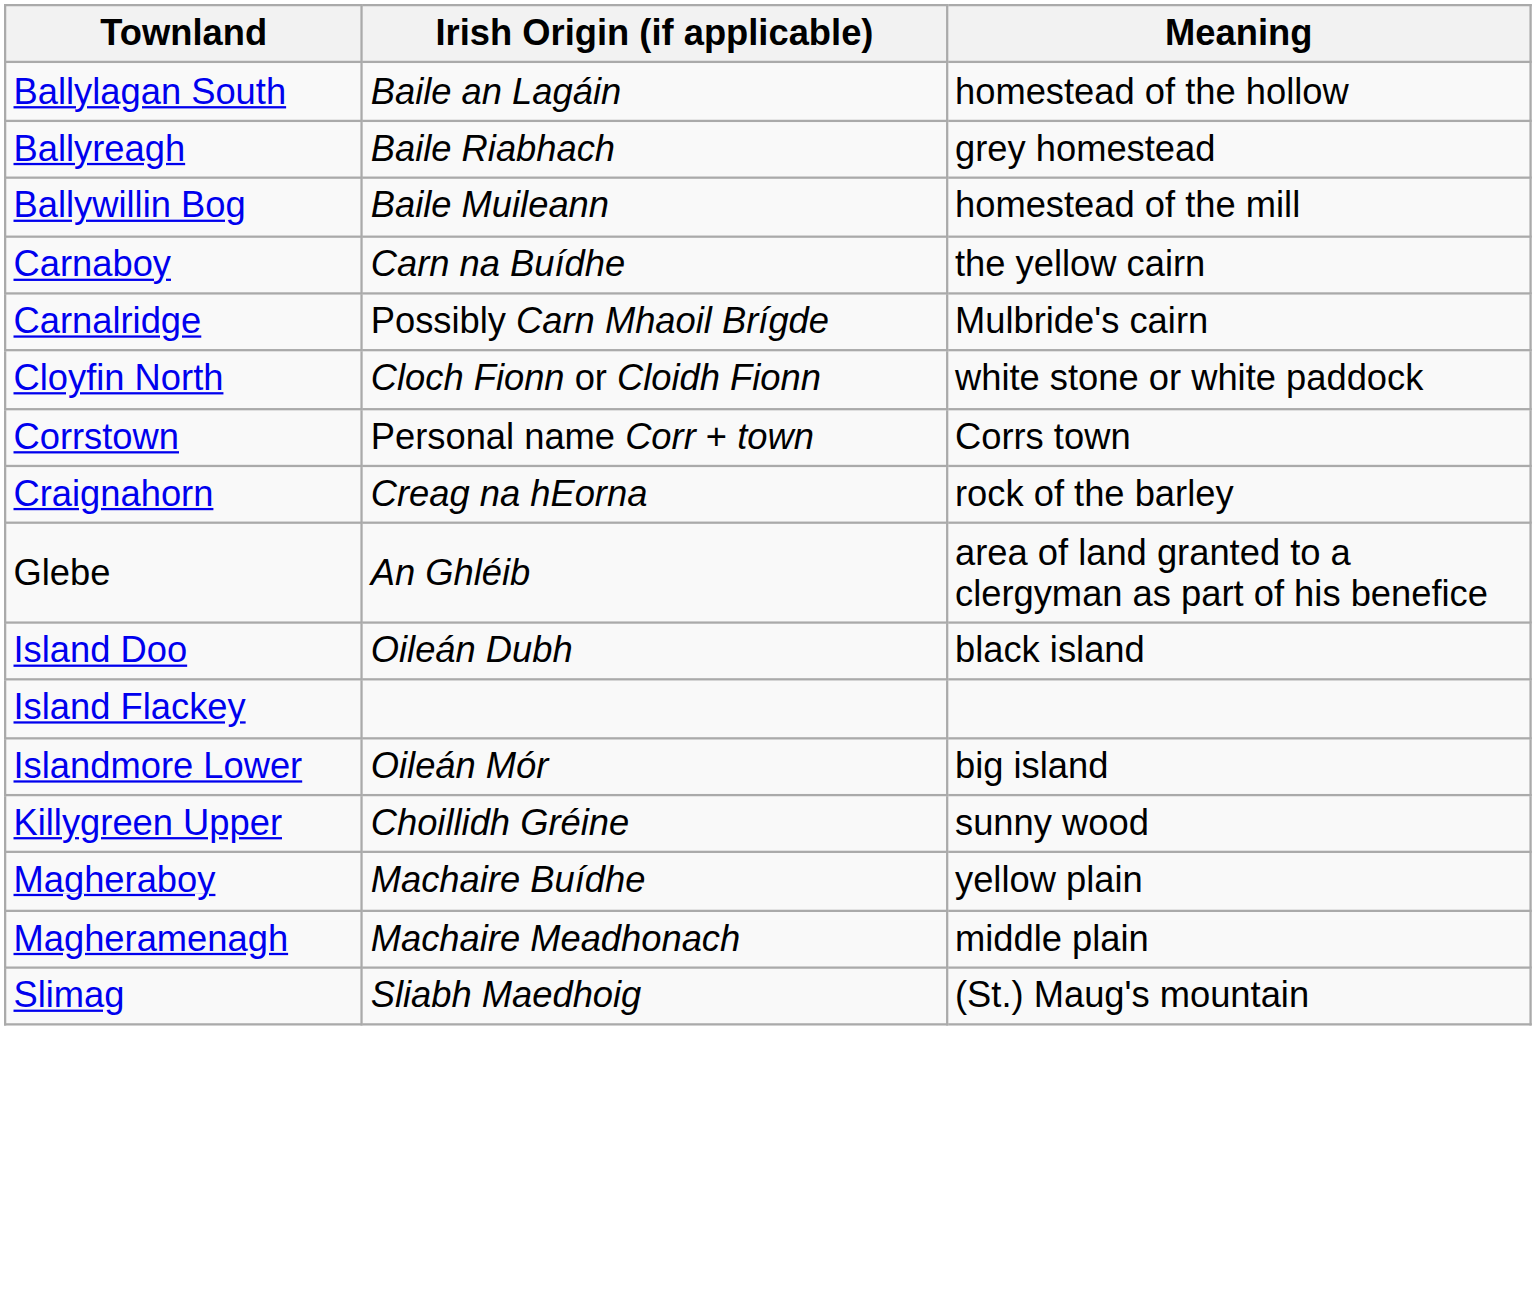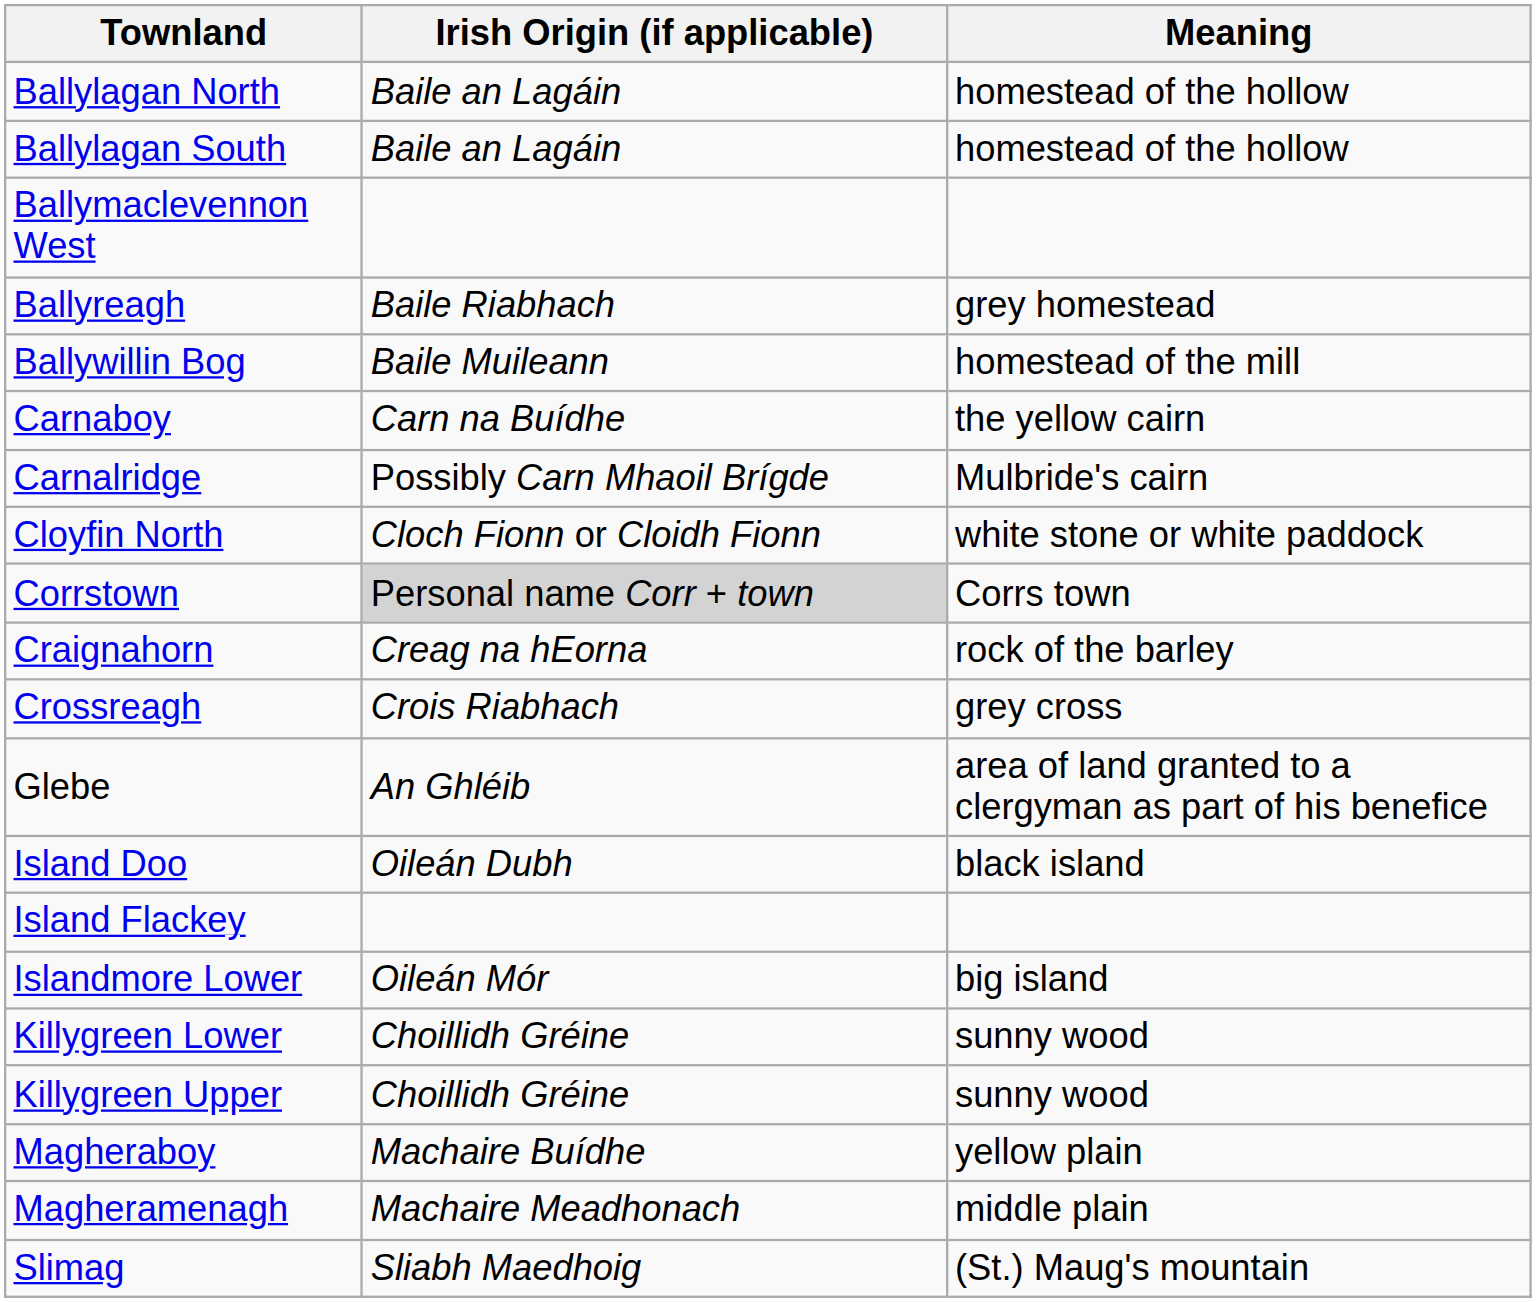 <table class="wikitable" style="border:1px solid darkgray;">
 <tr>
 <th width="150">Townland</th>
 <th width="250">Irish Origin (if applicable)</th>
 <th width="250">Meaning</th>
 </tr>
 <tr>
+<td><a href='#'>Ballylagan North</a></td>
+<td><em>Baile an Lagáin</em></td>
+<td>homestead of the hollow</td>
+</tr>
+<tr>
 <td><a href='#'>Ballylagan South</a></td>
 <td><em>Baile an Lagáin</em></td>
 <td>homestead of the hollow</td>
+</tr>
+<tr>
+<td><a href='#'>Ballymaclevennon West</a></td>
+<td></td>
+<td></td>
 </tr>
 <tr>
 <td><a href='#'>Ballyreagh</a></td>
 <td><em>Baile Riabhach</em></td>
 <td>grey homestead</td>
 </tr>
 <tr>
 <td><a href='#'>Ballywillin Bog</a></td>
 <td><em>Baile Muileann</em></td>
 <td>homestead of the mill</td>
 </tr>
 <tr>
 <td><a href='#'>Carnaboy</a></td>
 <td><em>Carn na Buídhe</em></td>
 <td>the yellow cairn</td>
 </tr>
 <tr>
 <td><a href='#'>Carnalridge</a></td>
 <td>Possibly <em>Carn Mhaoil Brígde</em></td>
 <td>Mulbride's cairn</td>
 </tr>
 <tr>
 <td><a href='#'>Cloyfin North</a></td>
 <td><em>Cloch Fionn</em> or <em>Cloidh Fionn</em></td>
 <td>white stone or white paddock</td>
 </tr>
 <tr>
 <td><a href='#'>Corrstown</a></td>
-<td>Personal name <em>Corr</em> + <em>town</em></td>
+<td style="background: lightgrey;">Personal name <em>Corr</em> + <em>town</em></td>
 <td>Corrs town</td>
 </tr>
 <tr>
 <td><a href='#'>Craignahorn</a></td>
 <td><em>Creag na hEorna</em></td>
 <td>rock of the barley</td>
+</tr>
+<tr>
+<td><a href='#'>Crossreagh</a></td>
+<td><em>Crois Riabhach</em></td>
+<td>grey cross</td>
 </tr>
 <tr>
 <td>Glebe</td>
 <td><em>An Ghléib</em></td>
 <td>area of land granted to a clergyman as part of his benefice</td>
 </tr>
 <tr>
 <td><a href='#'>Island Doo</a></td>
 <td><em>Oileán Dubh</em></td>
 <td>black island</td>
 </tr>
 <tr>
 <td><a href='#'>Island Flackey</a></td>
 <td></td>
 <td></td>
 </tr>
 <tr>
 <td><a href='#'>Islandmore Lower</a></td>
 <td><em>Oileán Mór</em></td>
 <td>big island</td>
 </tr>
 <tr>
+<td><a href='#'>Killygreen Lower</a></td>
+<td><em>Choillidh Gréine</em></td>
+<td>sunny wood</td>
+</tr>
+<tr>
 <td><a href='#'>Killygreen Upper</a></td>
 <td><em>Choillidh Gréine</em></td>
 <td>sunny wood</td>
 </tr>
 <tr>
 <td><a href='#'>Magheraboy</a></td>
 <td><em>Machaire Buídhe</em></td>
 <td>yellow plain</td>
 </tr>
 <tr>
 <td><a href='#'>Magheramenagh</a></td>
 <td><em>Machaire Meadhonach</em></td>
 <td>middle plain</td>
 </tr>
 <tr>
 <td><a href='#'>Slimag</a></td>
 <td><em>Sliabh Maedhoig</em></td>
 <td>(St.) Maug's mountain</td>
 </tr>
 </table>
